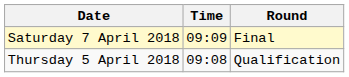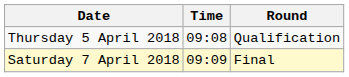 <table class = "wikitable">
 <tr>
 <th>Date</th>
 <th>Time</th>
 <th>Round</th>
 </tr>
 <tr>
+<td>Thursday 5 April 2018</td>
+<td>09:08</td>
+<td>Qualification</td>
+</tr>
+<tr>
 <td style=background:lemonchiffon>Saturday 7 April 2018</td>
 <td style=background:lemonchiffon>09:09</td>
 <td style=background:lemonchiffon>Final</td>
 </tr>
-<tr>
-<td>Thursday 5 April 2018</td>
-<td>09:08</td>
-<td>Qualification</td>
-</tr>
 </table>
